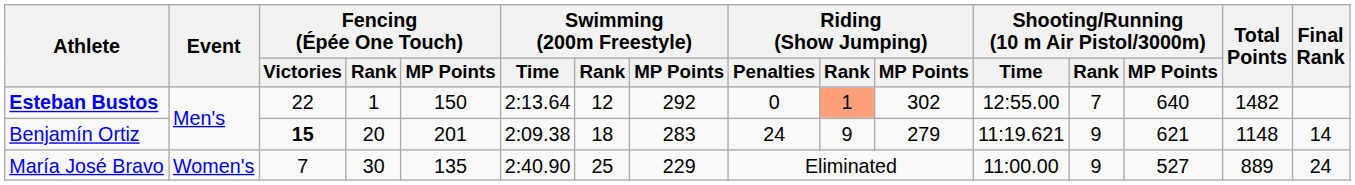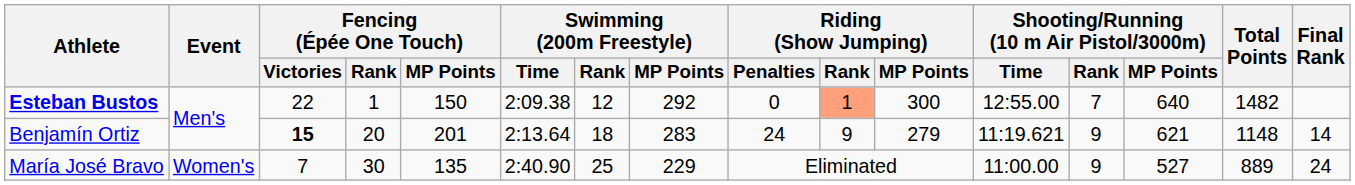 <table class="wikitable" border="1" style="font-size:90%">
 <tr>
 <th rowspan=2>Athlete</th>
 <th rowspan=2>Event</th>
 <th colspan=3>Fencing<br><span> (Épée One Touch)</span></th>
 <th colspan=3>Swimming<br><span> (200m Freestyle)</span></th>
 <th colspan=3>Riding<br><span> (Show Jumping)</span></th>
 <th colspan=3>Shooting/Running<br><span>(10 m Air Pistol/3000m)</span></th>
 <th rowspan=2>Total<br>Points</th>
 <th rowspan=2>Final<br>Rank</th>
 </tr>
 <tr style="font-size:95%">
 <th>Victories</th>
 <th>Rank</th>
 <th>MP Points</th>
 <th>Time</th>
 <th>Rank</th>
 <th>MP Points</th>
 <th>Penalties</th>
 <th>Rank</th>
 <th>MP Points</th>
 <th>Time</th>
 <th>Rank</th>
 <th>MP Points</th>
 </tr>
 <tr align=center>
 <td align=left><strong><a href='#'>Esteban Bustos</a></strong></td>
 <td align=left rowspan="2"><a href='#'>Men's</a></td>
 <td>22</td>
 <td>1</td>
 <td>150</td>
-<td>2:13.64</td>
+<td>2:09.38</td>
 <td>12</td>
 <td>292</td>
 <td>0</td>
 <td style="background: lightsalmon;">1</td>
-<td>302</td>
+<td>300</td>
 <td>12:55.00</td>
 <td>7</td>
 <td>640</td>
 <td>1482</td>
 <td></td>
 </tr>
 <tr align=center>
 <td align=left><a href='#'>Benjamín Ortiz</a></td>
 <td><strong>15</strong></td>
 <td>20</td>
 <td>201</td>
-<td>2:09.38</td>
+<td>2:13.64</td>
 <td>18</td>
 <td>283</td>
 <td>24</td>
 <td>9</td>
 <td>279</td>
 <td>11:19.621</td>
 <td>9</td>
 <td>621</td>
 <td>1148</td>
 <td>14</td>
 </tr>
 <tr align=center>
 <td align=left><a href='#'>María José Bravo</a></td>
 <td align=left><a href='#'>Women's</a></td>
 <td>7</td>
 <td>30</td>
 <td>135</td>
 <td>2:40.90</td>
 <td>25</td>
 <td>229</td>
 <td colspan=3>Eliminated</td>
 <td>11:00.00</td>
 <td>9</td>
 <td>527</td>
 <td>889</td>
 <td>24</td>
 </tr>
 </table>
